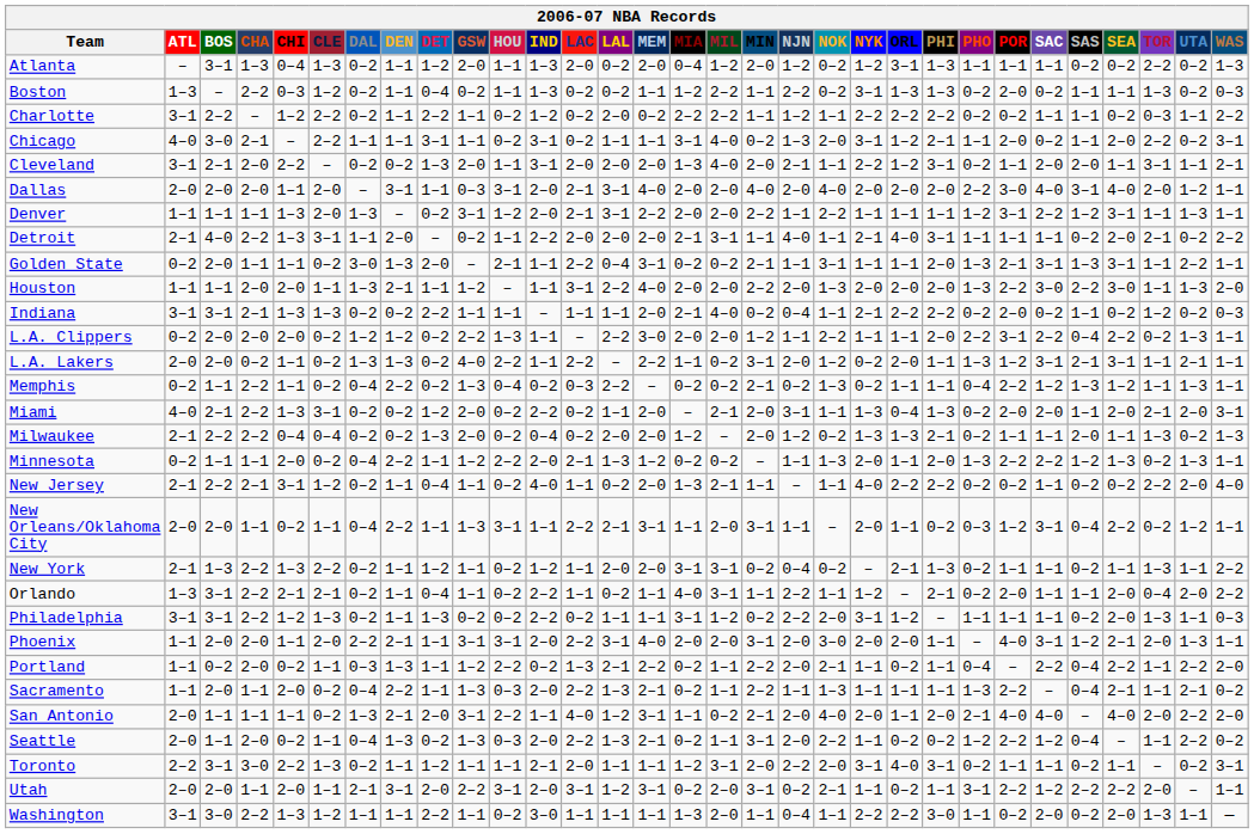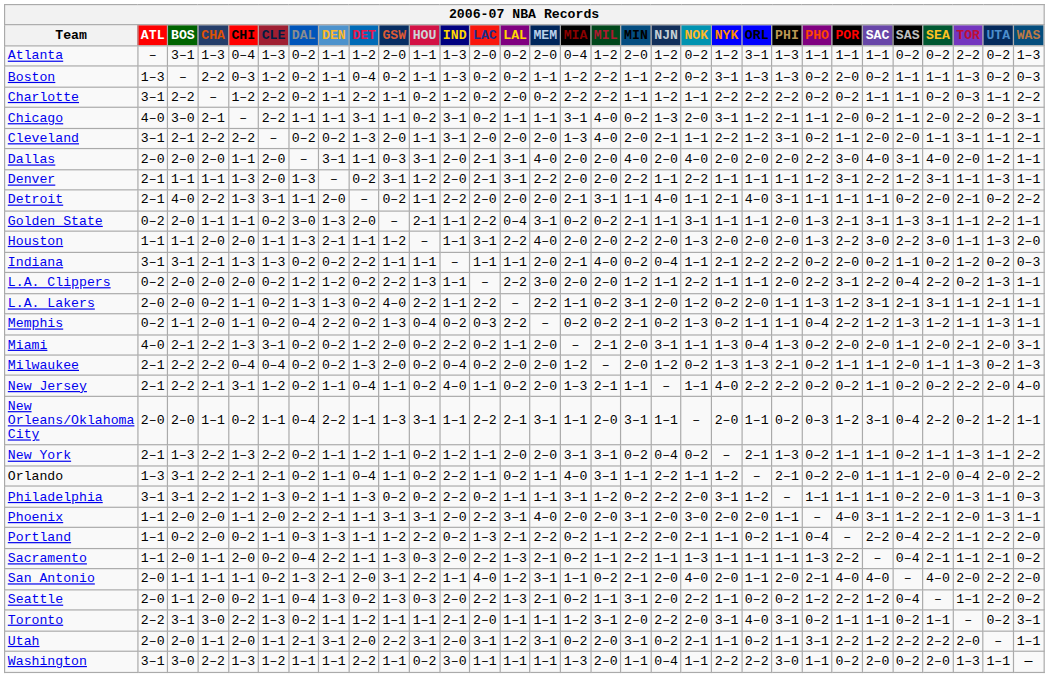 <table class="wikitable" style="font-size:86%; text-align:center;">
 <tr>
 <th colspan=31>2006-07 NBA Records</th>
 </tr>
 <tr>
 <th width=100>Team</th>
 <th style="background:#FF0000;color:#FFFFFF;width=35">ATL</th>
 <th style="background:#006400;color:#FFFFFF;width=35">BOS</th>
 <th style="background:#253E6A;color:#DF5106;width=35">CHA</th>
 <th style="background:#FF0000;color:#000000;width=35">CHI</th>
 <th style="background:#9F1F32;color:#001D43;width=35">CLE</th>
 <th style="background:#0055BA;color:#898D8F;width=35">DAL</th>
 <th style="background:#4C92CC;color:#FDB827;width=35">DEN</th>
 <th style="background:#006BB7;color:#ED164B;width=35">DET</th>
 <th style="background:#072E63;color:#DC5A34;width=35">GSW</th>
 <th style="background:#D31145;color:#CBD4D8;width=35">HOU</th>
 <th style="background:#000080;color:#FFD700;width=35">IND</th>
 <th style="background:#F9160D;color:#1A2E8B;width=35">LAC</th>
 <th style="background:#800080;color:#FFD700;width=35">LAL</th>
 <th style="background:#00265B;color:#BAD1EB;width=35">MEM</th>
 <th style="background:#000000;color:#8B0000;width=35">MIA</th>
 <th style="background:#00471B;color:#AC1A2F;width=35">MIL</th>
 <th style="background:#044D80;color:#000000;width=35">MIN</th>
 <th style="background:#12305B;color:#C4CED4;width=35">NJN</th>
 <th style="background:#0093B1;color:#FDB827;width=35">NOK</th>
 <th style="background:#0000FF;color:#FF8C00;width=35">NYK</th>
 <th style="background:#0000FF;color:#000000;width=35">ORL</th>
 <th style="background:#000000;color:#BB9754;width=35">PHI</th>
 <th style="background:#800080;color:#FF4500;width=35">PHO</th>
 <th style="background:#000000;color:#FF0000;width=35">POR</th>
 <th style="background:#6846A8;color:#FFFFFF;width=35">SAC</th>
 <th style="background:#000000;color:#C0C0C0;width=35">SAS</th>
 <th style="background:#005831;color:#FFC322;width=35">SEA</th>
 <th style="background:#7436BF;color:#BE0F34;width=35">TOR</th>
 <th style="background:#042A5C;color:#4C8ECC;width=35">UTA</th>
 <th style="background:#044D7D;color:#BC7A44;width=35">WAS</th>
 </tr>
 <tr>
 <td style="text-align:left;"><a href='#'>Atlanta</a></td>
 <td>–</td>
 <td>3–1</td>
 <td>1–3</td>
 <td>0–4</td>
 <td>1–3</td>
 <td>0–2</td>
 <td>1–1</td>
 <td>1–2</td>
 <td>2–0</td>
 <td>1–1</td>
 <td>1–3</td>
 <td>2–0</td>
 <td>0–2</td>
 <td>2–0</td>
 <td>0–4</td>
 <td>1–2</td>
 <td>2–0</td>
 <td>1–2</td>
 <td>0–2</td>
 <td>1–2</td>
 <td>3–1</td>
 <td>1–3</td>
 <td>1–1</td>
 <td>1–1</td>
 <td>1–1</td>
 <td>0–2</td>
 <td>0–2</td>
 <td>2–2</td>
 <td>0–2</td>
 <td>1–3</td>
 </tr>
 <tr>
 <td style="text-align:left;"><a href='#'>Boston</a></td>
 <td>1–3</td>
 <td>–</td>
 <td>2–2</td>
 <td>0–3</td>
 <td>1–2</td>
 <td>0–2</td>
 <td>1–1</td>
 <td>0–4</td>
 <td>0–2</td>
 <td>1–1</td>
 <td>1–3</td>
 <td>0–2</td>
 <td>0–2</td>
 <td>1–1</td>
 <td>1–2</td>
 <td>2–2</td>
 <td>1–1</td>
 <td>2–2</td>
 <td>0–2</td>
 <td>3–1</td>
 <td>1–3</td>
 <td>1–3</td>
 <td>0–2</td>
 <td>2–0</td>
 <td>0–2</td>
 <td>1–1</td>
 <td>1–1</td>
 <td>1–3</td>
 <td>0–2</td>
 <td>0–3</td>
 </tr>
 <tr>
 <td style="text-align:left;"><a href='#'>Charlotte</a></td>
 <td>3–1</td>
 <td>2–2</td>
 <td>–</td>
 <td>1–2</td>
 <td>2–2</td>
 <td>0–2</td>
 <td>1–1</td>
 <td>2–2</td>
 <td>1–1</td>
 <td>0–2</td>
 <td>1–2</td>
 <td>0–2</td>
 <td>2–0</td>
 <td>0–2</td>
 <td>2–2</td>
 <td>2–2</td>
 <td>1–1</td>
 <td>1–2</td>
 <td>1–1</td>
 <td>2–2</td>
 <td>2–2</td>
 <td>2–2</td>
 <td>0–2</td>
 <td>0–2</td>
 <td>1–1</td>
 <td>1–1</td>
 <td>0–2</td>
 <td>0–3</td>
 <td>1–1</td>
 <td>2–2</td>
 </tr>
 <tr>
 <td style="text-align:left;"><a href='#'>Chicago</a></td>
 <td>4–0</td>
 <td>3–0</td>
 <td>2–1</td>
 <td>–</td>
 <td>2–2</td>
 <td>1–1</td>
 <td>1–1</td>
 <td>3–1</td>
 <td>1–1</td>
 <td>0–2</td>
 <td>3–1</td>
 <td>0–2</td>
 <td>1–1</td>
 <td>1–1</td>
 <td>3–1</td>
 <td>4–0</td>
 <td>0–2</td>
 <td>1–3</td>
 <td>2–0</td>
 <td>3–1</td>
 <td>1–2</td>
 <td>2–1</td>
 <td>1–1</td>
 <td>2–0</td>
 <td>0–2</td>
 <td>1–1</td>
 <td>2–0</td>
 <td>2–2</td>
 <td>0–2</td>
 <td>3–1</td>
 </tr>
 <tr>
 <td style="text-align:left;"><a href='#'>Cleveland</a></td>
 <td>3–1</td>
 <td>2–1</td>
-<td>2–0</td>
+<td>2–2</td>
 <td>2–2</td>
 <td>–</td>
 <td>0–2</td>
 <td>0–2</td>
 <td>1–3</td>
 <td>2–0</td>
 <td>1–1</td>
 <td>3–1</td>
 <td>2–0</td>
 <td>2–0</td>
 <td>2–0</td>
 <td>1–3</td>
 <td>4–0</td>
 <td>2–0</td>
 <td>2–1</td>
 <td>1–1</td>
 <td>2–2</td>
 <td>1–2</td>
 <td>3–1</td>
 <td>0–2</td>
 <td>1–1</td>
 <td>2–0</td>
 <td>2–0</td>
 <td>1–1</td>
 <td>3–1</td>
 <td>1–1</td>
 <td>2–1</td>
 </tr>
 <tr>
 <td style="text-align:left;"><a href='#'>Dallas</a></td>
 <td>2–0</td>
 <td>2–0</td>
 <td>2–0</td>
 <td>1–1</td>
 <td>2–0</td>
 <td>–</td>
 <td>3–1</td>
 <td>1–1</td>
 <td>0–3</td>
 <td>3–1</td>
 <td>2–0</td>
 <td>2–1</td>
 <td>3–1</td>
 <td>4–0</td>
 <td>2–0</td>
 <td>2–0</td>
 <td>4–0</td>
 <td>2–0</td>
 <td>4–0</td>
 <td>2–0</td>
 <td>2–0</td>
 <td>2–0</td>
 <td>2–2</td>
 <td>3–0</td>
 <td>4–0</td>
 <td>3–1</td>
 <td>4–0</td>
 <td>2–0</td>
 <td>1–2</td>
 <td>1–1</td>
 </tr>
 <tr>
 <td style="text-align:left;"><a href='#'>Denver</a></td>
-<td>1–1</td>
+<td>2–1</td>
 <td>1–1</td>
 <td>1–1</td>
 <td>1–3</td>
 <td>2–0</td>
 <td>1–3</td>
 <td>–</td>
 <td>0–2</td>
 <td>3–1</td>
 <td>1–2</td>
 <td>2–0</td>
 <td>2–1</td>
 <td>3–1</td>
 <td>2–2</td>
 <td>2–0</td>
 <td>2–0</td>
 <td>2–2</td>
 <td>1–1</td>
 <td>2–2</td>
 <td>1–1</td>
 <td>1–1</td>
 <td>1–1</td>
 <td>1–2</td>
 <td>3–1</td>
 <td>2–2</td>
 <td>1–2</td>
 <td>3–1</td>
 <td>1–1</td>
 <td>1–3</td>
 <td>1–1</td>
 </tr>
 <tr>
 <td style="text-align:left;"><a href='#'>Detroit</a></td>
 <td>2–1</td>
 <td>4–0</td>
 <td>2–2</td>
 <td>1–3</td>
 <td>3–1</td>
 <td>1–1</td>
 <td>2–0</td>
 <td>–</td>
 <td>0–2</td>
 <td>1–1</td>
 <td>2–2</td>
 <td>2–0</td>
 <td>2–0</td>
 <td>2–0</td>
 <td>2–1</td>
 <td>3–1</td>
 <td>1–1</td>
 <td>4–0</td>
 <td>1–1</td>
 <td>2–1</td>
 <td>4–0</td>
 <td>3–1</td>
 <td>1–1</td>
 <td>1–1</td>
 <td>1–1</td>
 <td>0–2</td>
 <td>2–0</td>
 <td>2–1</td>
 <td>0–2</td>
 <td>2–2</td>
 </tr>
 <tr>
 <td style="text-align:left;"><a href='#'>Golden State</a></td>
 <td>0–2</td>
 <td>2–0</td>
 <td>1–1</td>
 <td>1–1</td>
 <td>0–2</td>
 <td>3–0</td>
 <td>1–3</td>
 <td>2–0</td>
 <td>–</td>
 <td>2–1</td>
 <td>1–1</td>
 <td>2–2</td>
 <td>0–4</td>
 <td>3–1</td>
 <td>0–2</td>
 <td>0–2</td>
 <td>2–1</td>
 <td>1–1</td>
 <td>3–1</td>
 <td>1–1</td>
 <td>1–1</td>
 <td>2–0</td>
 <td>1–3</td>
 <td>2–1</td>
 <td>3–1</td>
 <td>1–3</td>
 <td>3–1</td>
 <td>1–1</td>
 <td>2–2</td>
 <td>1–1</td>
 </tr>
 <tr>
 <td style="text-align:left;"><a href='#'>Houston</a></td>
 <td>1–1</td>
 <td>1–1</td>
 <td>2–0</td>
 <td>2–0</td>
 <td>1–1</td>
 <td>1–3</td>
 <td>2–1</td>
 <td>1–1</td>
 <td>1–2</td>
 <td>–</td>
 <td>1–1</td>
 <td>3–1</td>
 <td>2–2</td>
 <td>4–0</td>
 <td>2–0</td>
 <td>2–0</td>
 <td>2–2</td>
 <td>2–0</td>
 <td>1–3</td>
 <td>2–0</td>
 <td>2–0</td>
 <td>2–0</td>
 <td>1–3</td>
 <td>2–2</td>
 <td>3–0</td>
 <td>2–2</td>
 <td>3–0</td>
 <td>1–1</td>
 <td>1–3</td>
 <td>2–0</td>
 </tr>
 <tr>
 <td style="text-align:left;"><a href='#'>Indiana</a></td>
 <td>3–1</td>
 <td>3–1</td>
 <td>2–1</td>
 <td>1–3</td>
 <td>1–3</td>
 <td>0–2</td>
 <td>0–2</td>
 <td>2–2</td>
 <td>1–1</td>
 <td>1–1</td>
 <td>–</td>
 <td>1–1</td>
 <td>1–1</td>
 <td>2–0</td>
 <td>2–1</td>
 <td>4–0</td>
 <td>0–2</td>
 <td>0–4</td>
 <td>1–1</td>
 <td>2–1</td>
 <td>2–2</td>
 <td>2–2</td>
 <td>0–2</td>
 <td>2–0</td>
 <td>0–2</td>
 <td>1–1</td>
 <td>0–2</td>
 <td>1–2</td>
 <td>0–2</td>
 <td>0–3</td>
 </tr>
 <tr>
 <td style="text-align:left;"><a href='#'>L.A. Clippers</a></td>
 <td>0–2</td>
 <td>2–0</td>
 <td>2–0</td>
 <td>2–0</td>
 <td>0–2</td>
 <td>1–2</td>
 <td>1–2</td>
 <td>0–2</td>
 <td>2–2</td>
 <td>1–3</td>
 <td>1–1</td>
 <td>–</td>
 <td>2–2</td>
 <td>3–0</td>
 <td>2–0</td>
 <td>2–0</td>
 <td>1–2</td>
 <td>1–1</td>
 <td>2–2</td>
 <td>1–1</td>
 <td>1–1</td>
 <td>2–0</td>
 <td>2–2</td>
 <td>3–1</td>
 <td>2–2</td>
 <td>0–4</td>
 <td>2–2</td>
 <td>0–2</td>
 <td>1–3</td>
 <td>1–1</td>
 </tr>
 <tr>
 <td style="text-align:left;"><a href='#'>L.A. Lakers</a></td>
 <td>2–0</td>
 <td>2–0</td>
 <td>0–2</td>
 <td>1–1</td>
 <td>0–2</td>
 <td>1–3</td>
 <td>1–3</td>
 <td>0–2</td>
 <td>4–0</td>
 <td>2–2</td>
 <td>1–1</td>
 <td>2–2</td>
 <td>–</td>
 <td>2–2</td>
 <td>1–1</td>
 <td>0–2</td>
 <td>3–1</td>
 <td>2–0</td>
 <td>1–2</td>
 <td>0–2</td>
 <td>2–0</td>
 <td>1–1</td>
 <td>1–3</td>
 <td>1–2</td>
 <td>3–1</td>
 <td>2–1</td>
 <td>3–1</td>
 <td>1–1</td>
 <td>2–1</td>
 <td>1–1</td>
 </tr>
 <tr>
 <td style="text-align:left;"><a href='#'>Memphis</a></td>
 <td>0–2</td>
 <td>1–1</td>
-<td>2–2</td>
+<td>2–0</td>
 <td>1–1</td>
 <td>0–2</td>
 <td>0–4</td>
 <td>2–2</td>
 <td>0–2</td>
 <td>1–3</td>
 <td>0–4</td>
 <td>0–2</td>
 <td>0–3</td>
 <td>2–2</td>
 <td>–</td>
 <td>0–2</td>
 <td>0–2</td>
 <td>2–1</td>
 <td>0–2</td>
 <td>1–3</td>
 <td>0–2</td>
 <td>1–1</td>
 <td>1–1</td>
 <td>0–4</td>
 <td>2–2</td>
 <td>1–2</td>
 <td>1–3</td>
 <td>1–2</td>
 <td>1–1</td>
 <td>1–3</td>
 <td>1–1</td>
 </tr>
 <tr>
 <td style="text-align:left;"><a href='#'>Miami</a></td>
 <td>4–0</td>
 <td>2–1</td>
 <td>2–2</td>
 <td>1–3</td>
 <td>3–1</td>
 <td>0–2</td>
 <td>0–2</td>
 <td>1–2</td>
 <td>2–0</td>
 <td>0–2</td>
 <td>2–2</td>
 <td>0–2</td>
 <td>1–1</td>
 <td>2–0</td>
 <td>–</td>
 <td>2–1</td>
 <td>2–0</td>
 <td>3–1</td>
 <td>1–1</td>
 <td>1–3</td>
 <td>0–4</td>
 <td>1–3</td>
 <td>0–2</td>
 <td>2–0</td>
 <td>2–0</td>
 <td>1–1</td>
 <td>2–0</td>
 <td>2–1</td>
 <td>2–0</td>
 <td>3–1</td>
 </tr>
 <tr>
 <td style="text-align:left;"><a href='#'>Milwaukee</a></td>
 <td>2–1</td>
 <td>2–2</td>
 <td>2–2</td>
 <td>0–4</td>
 <td>0–4</td>
 <td>0–2</td>
 <td>0–2</td>
 <td>1–3</td>
 <td>2–0</td>
 <td>0–2</td>
 <td>0–4</td>
 <td>0–2</td>
 <td>2–0</td>
 <td>2–0</td>
 <td>1–2</td>
 <td>–</td>
 <td>2–0</td>
 <td>1–2</td>
 <td>0–2</td>
 <td>1–3</td>
 <td>1–3</td>
 <td>2–1</td>
 <td>0–2</td>
 <td>1–1</td>
 <td>1–1</td>
 <td>2–0</td>
 <td>1–1</td>
 <td>1–3</td>
 <td>0–2</td>
 <td>1–3</td>
-</tr>
-<tr>
-<td style="text-align:left;"><a href='#'>Minnesota</a></td>
-<td>0–2</td>
-<td>1–1</td>
-<td>1–1</td>
-<td>2–0</td>
-<td>0–2</td>
-<td>0–4</td>
-<td>2–2</td>
-<td>1–1</td>
-<td>1–2</td>
-<td>2–2</td>
-<td>2–0</td>
-<td>2–1</td>
-<td>1–3</td>
-<td>1–2</td>
-<td>0–2</td>
-<td>0–2</td>
-<td>–</td>
-<td>1–1</td>
-<td>1–3</td>
-<td>2–0</td>
-<td>1–1</td>
-<td>2–0</td>
-<td>1–3</td>
-<td>2–2</td>
-<td>2–2</td>
-<td>1–2</td>
-<td>1–3</td>
-<td>0–2</td>
-<td>1–3</td>
-<td>1–1</td>
 </tr>
 <tr>
 <td style="text-align:left;"><a href='#'>New Jersey</a></td>
 <td>2–1</td>
 <td>2–2</td>
 <td>2–1</td>
 <td>3–1</td>
 <td>1–2</td>
 <td>0–2</td>
 <td>1–1</td>
 <td>0–4</td>
 <td>1–1</td>
 <td>0–2</td>
 <td>4–0</td>
 <td>1–1</td>
 <td>0–2</td>
 <td>2–0</td>
 <td>1–3</td>
 <td>2–1</td>
 <td>1–1</td>
 <td>–</td>
 <td>1–1</td>
 <td>4–0</td>
 <td>2–2</td>
 <td>2–2</td>
 <td>0–2</td>
 <td>0–2</td>
 <td>1–1</td>
 <td>0–2</td>
 <td>0–2</td>
 <td>2–2</td>
 <td>2–0</td>
 <td>4–0</td>
 </tr>
 <tr>
 <td style="text-align:left;"><a href='#'>New Orleans/Oklahoma City</a></td>
 <td>2–0</td>
 <td>2–0</td>
 <td>1–1</td>
 <td>0–2</td>
 <td>1–1</td>
 <td>0–4</td>
 <td>2–2</td>
 <td>1–1</td>
 <td>1–3</td>
 <td>3–1</td>
 <td>1–1</td>
 <td>2–2</td>
 <td>2–1</td>
 <td>3–1</td>
 <td>1–1</td>
 <td>2–0</td>
 <td>3–1</td>
 <td>1–1</td>
 <td>–</td>
 <td>2–0</td>
 <td>1–1</td>
 <td>0–2</td>
 <td>0–3</td>
 <td>1–2</td>
 <td>3–1</td>
 <td>0–4</td>
 <td>2–2</td>
 <td>0–2</td>
 <td>1–2</td>
 <td>1–1</td>
 </tr>
 <tr>
 <td style="text-align:left;"><a href='#'>New York</a></td>
 <td>2–1</td>
 <td>1–3</td>
 <td>2–2</td>
 <td>1–3</td>
 <td>2–2</td>
 <td>0–2</td>
 <td>1–1</td>
 <td>1–2</td>
 <td>1–1</td>
 <td>0–2</td>
 <td>1–2</td>
 <td>1–1</td>
 <td>2–0</td>
 <td>2–0</td>
 <td>3–1</td>
 <td>3–1</td>
 <td>0–2</td>
 <td>0–4</td>
 <td>0–2</td>
 <td>–</td>
 <td>2–1</td>
 <td>1–3</td>
 <td>0–2</td>
 <td>1–1</td>
 <td>1–1</td>
 <td>0–2</td>
 <td>1–1</td>
 <td>1–3</td>
 <td>1–1</td>
 <td>2–2</td>
 </tr>
 <tr>
 <td style="text-align:left;">Orlando</td>
 <td>1–3</td>
 <td>3–1</td>
 <td>2–2</td>
 <td>2–1</td>
 <td>2–1</td>
 <td>0–2</td>
 <td>1–1</td>
 <td>0–4</td>
 <td>1–1</td>
 <td>0–2</td>
 <td>2–2</td>
 <td>1–1</td>
 <td>0–2</td>
 <td>1–1</td>
 <td>4–0</td>
 <td>3–1</td>
 <td>1–1</td>
 <td>2–2</td>
 <td>1–1</td>
 <td>1–2</td>
 <td>–</td>
 <td>2–1</td>
 <td>0–2</td>
 <td>2–0</td>
 <td>1–1</td>
 <td>1–1</td>
 <td>2–0</td>
 <td>0–4</td>
 <td>2–0</td>
 <td>2–2</td>
 </tr>
 <tr>
 <td style="text-align:left;"><a href='#'>Philadelphia</a></td>
 <td>3–1</td>
 <td>3–1</td>
 <td>2–2</td>
 <td>1–2</td>
 <td>1–3</td>
 <td>0–2</td>
 <td>1–1</td>
 <td>1–3</td>
 <td>0–2</td>
 <td>0–2</td>
 <td>2–2</td>
 <td>0–2</td>
 <td>1–1</td>
 <td>1–1</td>
 <td>3–1</td>
 <td>1–2</td>
 <td>0–2</td>
 <td>2–2</td>
 <td>2–0</td>
 <td>3–1</td>
 <td>1–2</td>
 <td>–</td>
 <td>1–1</td>
 <td>1–1</td>
 <td>1–1</td>
 <td>0–2</td>
 <td>2–0</td>
 <td>1–3</td>
 <td>1–1</td>
 <td>0–3</td>
 </tr>
 <tr>
 <td style="text-align:left;"><a href='#'>Phoenix</a></td>
 <td>1–1</td>
 <td>2–0</td>
 <td>2–0</td>
 <td>1–1</td>
 <td>2–0</td>
 <td>2–2</td>
 <td>2–1</td>
 <td>1–1</td>
 <td>3–1</td>
 <td>3–1</td>
 <td>2–0</td>
 <td>2–2</td>
 <td>3–1</td>
 <td>4–0</td>
 <td>2–0</td>
 <td>2–0</td>
 <td>3–1</td>
 <td>2–0</td>
 <td>3–0</td>
 <td>2–0</td>
 <td>2–0</td>
 <td>1–1</td>
 <td>–</td>
 <td>4–0</td>
 <td>3–1</td>
 <td>1–2</td>
 <td>2–1</td>
 <td>2–0</td>
 <td>1–3</td>
 <td>1–1</td>
 </tr>
 <tr>
 <td style="text-align:left;"><a href='#'>Portland</a></td>
 <td>1–1</td>
 <td>0–2</td>
 <td>2–0</td>
 <td>0–2</td>
 <td>1–1</td>
 <td>0–3</td>
 <td>1–3</td>
 <td>1–1</td>
 <td>1–2</td>
 <td>2–2</td>
 <td>0–2</td>
 <td>1–3</td>
 <td>2–1</td>
 <td>2–2</td>
 <td>0–2</td>
 <td>1–1</td>
 <td>2–2</td>
 <td>2–0</td>
 <td>2–1</td>
 <td>1–1</td>
 <td>0–2</td>
 <td>1–1</td>
 <td>0–4</td>
 <td>–</td>
 <td>2–2</td>
 <td>0–4</td>
 <td>2–2</td>
 <td>1–1</td>
 <td>2–2</td>
 <td>2–0</td>
 </tr>
 <tr>
 <td style="text-align:left;"><a href='#'>Sacramento</a></td>
 <td>1–1</td>
 <td>2–0</td>
 <td>1–1</td>
 <td>2–0</td>
 <td>0–2</td>
 <td>0–4</td>
 <td>2–2</td>
 <td>1–1</td>
 <td>1–3</td>
 <td>0–3</td>
 <td>2–0</td>
 <td>2–2</td>
 <td>1–3</td>
 <td>2–1</td>
 <td>0–2</td>
 <td>1–1</td>
 <td>2–2</td>
 <td>1–1</td>
 <td>1–3</td>
 <td>1–1</td>
 <td>1–1</td>
 <td>1–1</td>
 <td>1–3</td>
 <td>2–2</td>
 <td>–</td>
 <td>0–4</td>
 <td>2–1</td>
 <td>1–1</td>
 <td>2–1</td>
 <td>0–2</td>
 </tr>
 <tr>
 <td style="text-align:left;"><a href='#'>San Antonio</a></td>
 <td>2–0</td>
 <td>1–1</td>
 <td>1–1</td>
 <td>1–1</td>
 <td>0–2</td>
 <td>1–3</td>
 <td>2–1</td>
 <td>2–0</td>
 <td>3–1</td>
 <td>2–2</td>
 <td>1–1</td>
 <td>4–0</td>
 <td>1–2</td>
 <td>3–1</td>
 <td>1–1</td>
 <td>0–2</td>
 <td>2–1</td>
 <td>2–0</td>
 <td>4–0</td>
 <td>2–0</td>
 <td>1–1</td>
 <td>2–0</td>
 <td>2–1</td>
 <td>4–0</td>
 <td>4–0</td>
 <td>–</td>
 <td>4–0</td>
 <td>2–0</td>
 <td>2–2</td>
 <td>2–0</td>
 </tr>
 <tr>
 <td style="text-align:left;"><a href='#'>Seattle</a></td>
 <td>2–0</td>
 <td>1–1</td>
 <td>2–0</td>
 <td>0–2</td>
 <td>1–1</td>
 <td>0–4</td>
 <td>1–3</td>
 <td>0–2</td>
 <td>1–3</td>
 <td>0–3</td>
 <td>2–0</td>
 <td>2–2</td>
 <td>1–3</td>
 <td>2–1</td>
 <td>0–2</td>
 <td>1–1</td>
 <td>3–1</td>
 <td>2–0</td>
 <td>2–2</td>
 <td>1–1</td>
 <td>0–2</td>
 <td>0–2</td>
 <td>1–2</td>
 <td>2–2</td>
 <td>1–2</td>
 <td>0–4</td>
 <td>–</td>
 <td>1–1</td>
 <td>2–2</td>
 <td>0–2</td>
 </tr>
 <tr>
 <td style="text-align:left;"><a href='#'>Toronto</a></td>
 <td>2–2</td>
 <td>3–1</td>
 <td>3–0</td>
 <td>2–2</td>
 <td>1–3</td>
 <td>0–2</td>
 <td>1–1</td>
 <td>1–2</td>
 <td>1–1</td>
 <td>1–1</td>
 <td>2–1</td>
 <td>2–0</td>
 <td>1–1</td>
 <td>1–1</td>
 <td>1–2</td>
 <td>3–1</td>
 <td>2–0</td>
 <td>2–2</td>
 <td>2–0</td>
 <td>3–1</td>
 <td>4–0</td>
 <td>3–1</td>
 <td>0–2</td>
 <td>1–1</td>
 <td>1–1</td>
 <td>0–2</td>
 <td>1–1</td>
 <td>–</td>
 <td>0–2</td>
 <td>3–1</td>
 </tr>
 <tr>
 <td style="text-align:left;"><a href='#'>Utah</a></td>
 <td>2–0</td>
 <td>2–0</td>
 <td>1–1</td>
 <td>2–0</td>
 <td>1–1</td>
 <td>2–1</td>
 <td>3–1</td>
 <td>2–0</td>
 <td>2–2</td>
 <td>3–1</td>
 <td>2–0</td>
 <td>3–1</td>
 <td>1–2</td>
 <td>3–1</td>
 <td>0–2</td>
 <td>2–0</td>
 <td>3–1</td>
 <td>0–2</td>
 <td>2–1</td>
 <td>1–1</td>
 <td>0–2</td>
 <td>1–1</td>
 <td>3–1</td>
 <td>2–2</td>
 <td>1–2</td>
 <td>2–2</td>
 <td>2–2</td>
 <td>2–0</td>
 <td>–</td>
 <td>1–1</td>
 </tr>
 <tr>
 <td style="text-align:left;"><a href='#'>Washington</a></td>
 <td>3–1</td>
 <td>3–0</td>
 <td>2–2</td>
 <td>1–3</td>
 <td>1–2</td>
 <td>1–1</td>
 <td>1–1</td>
 <td>2–2</td>
 <td>1–1</td>
 <td>0–2</td>
 <td>3–0</td>
 <td>1–1</td>
 <td>1–1</td>
 <td>1–1</td>
 <td>1–3</td>
 <td>2–0</td>
 <td>1–1</td>
 <td>0–4</td>
 <td>1–1</td>
 <td>2–2</td>
 <td>2–2</td>
 <td>3–0</td>
 <td>1–1</td>
 <td>0–2</td>
 <td>2–0</td>
 <td>0–2</td>
 <td>2–0</td>
 <td>1–3</td>
 <td>1–1</td>
 <td>—</td>
 </tr>
 </table>
